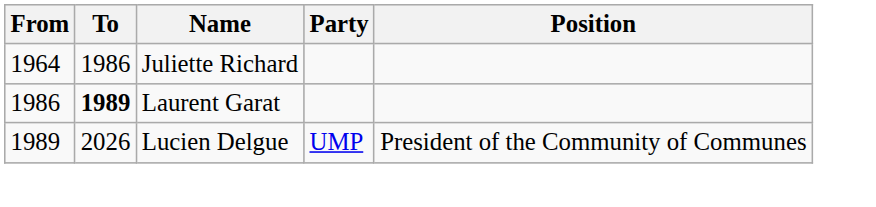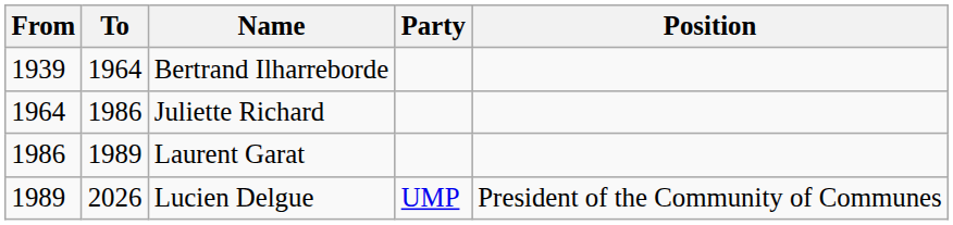 <table class="wikitable">
 <tr>
 <th>From</th>
 <th>To</th>
 <th>Name</th>
 <th>Party</th>
 <th>Position</th>
+</tr>
+<tr>
+<td>1939</td>
+<td>1964</td>
+<td>Bertrand Ilharreborde</td>
+<td></td>
+<td></td>
 </tr>
 <tr>
 <td>1964</td>
 <td>1986</td>
 <td>Juliette Richard</td>
 <td></td>
 <td></td>
 </tr>
 <tr>
 <td>1986</td>
-<td><strong>1989</strong></td>
+<td>1989</td>
 <td>Laurent Garat</td>
 <td></td>
 <td></td>
 </tr>
 <tr>
 <td>1989</td>
 <td>2026</td>
 <td>Lucien Delgue</td>
 <td><a href='#'>UMP</a></td>
 <td>President of the Community of Communes</td>
 </tr>
 </table>
